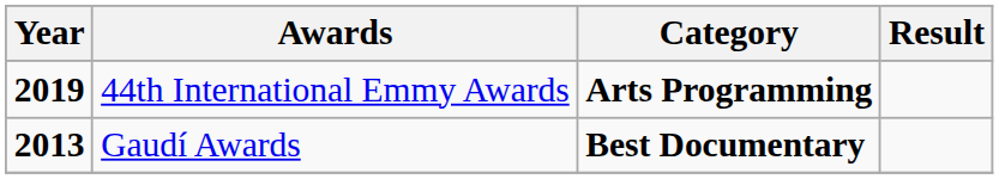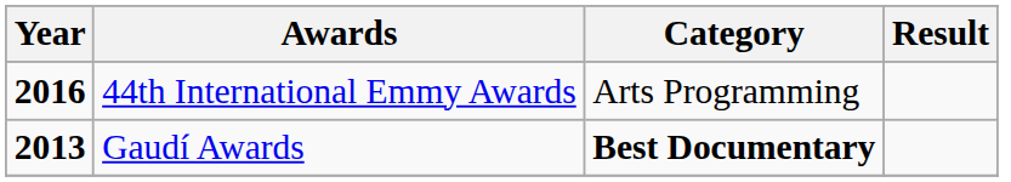 <table class="wikitable">
 <tr>
 <th>Year</th>
 <th>Awards</th>
 <th>Category</th>
 <th>Result</th>
 </tr>
 <tr>
-<td><strong>2019</strong></td>
+<td><strong>2016</strong></td>
 <td><a href='#'>44th International Emmy Awards</a></td>
-<td><strong>Arts Programming</strong></td>
+<td>Arts Programming</td>
 <td></td>
 </tr>
 <tr>
 <td><strong>2013</strong></td>
 <td><a href='#'>Gaudí Awards</a></td>
 <td><strong>Best Documentary</strong></td>
 <td></td>
 </tr>
 <tr>
 </tr>
 </table>
